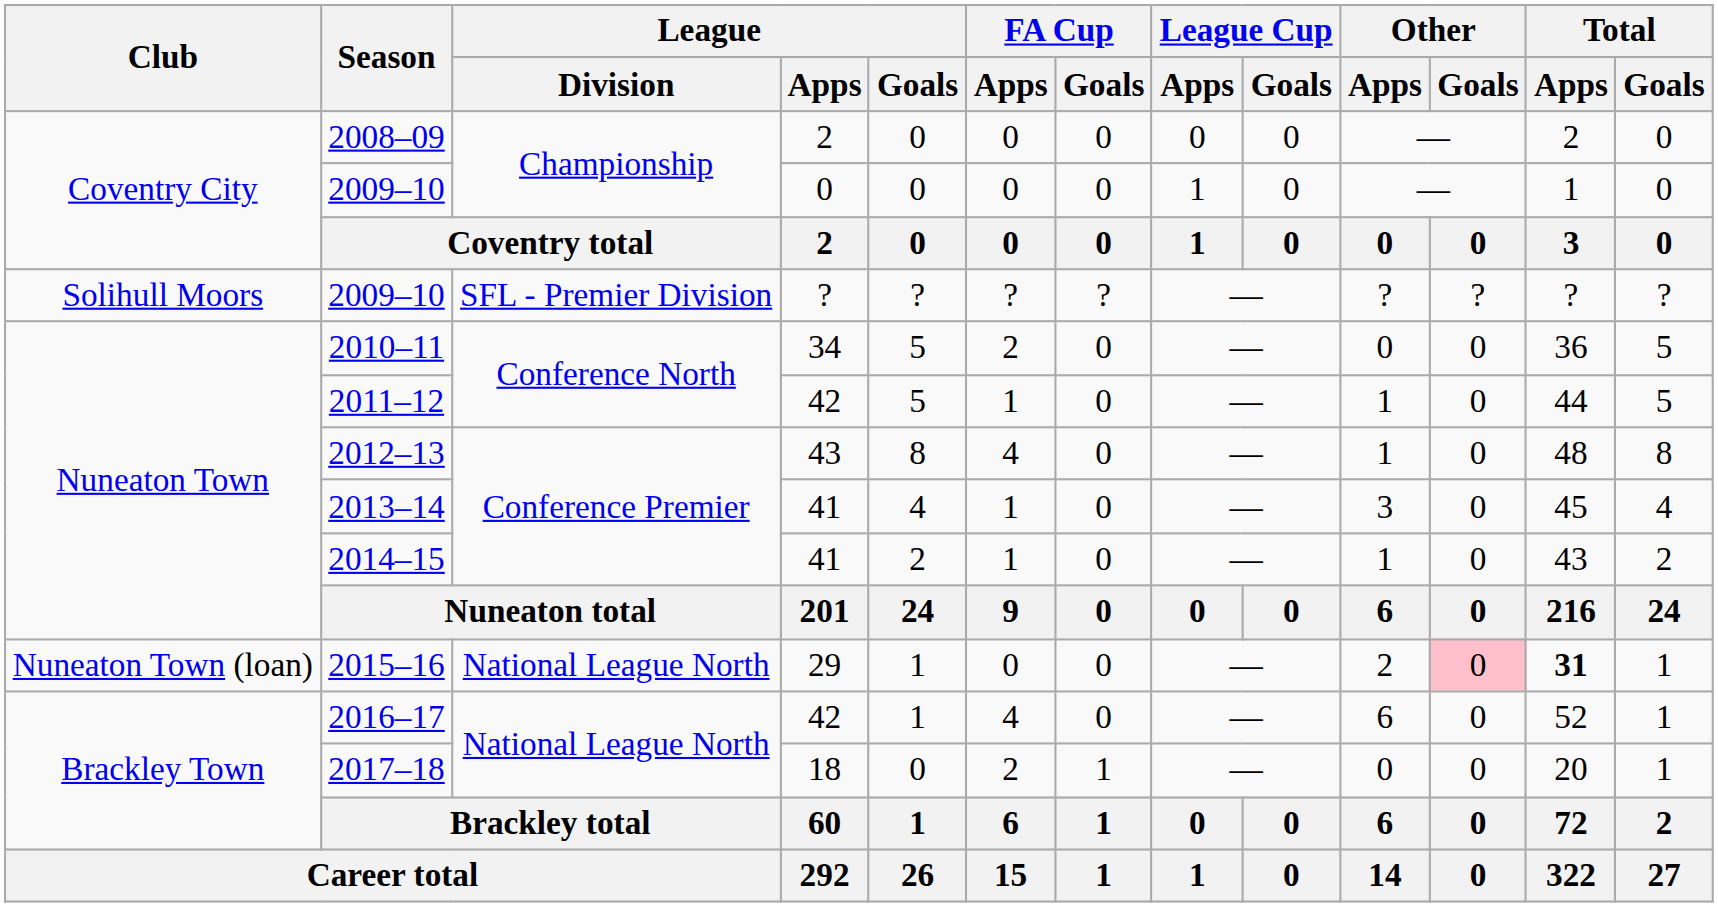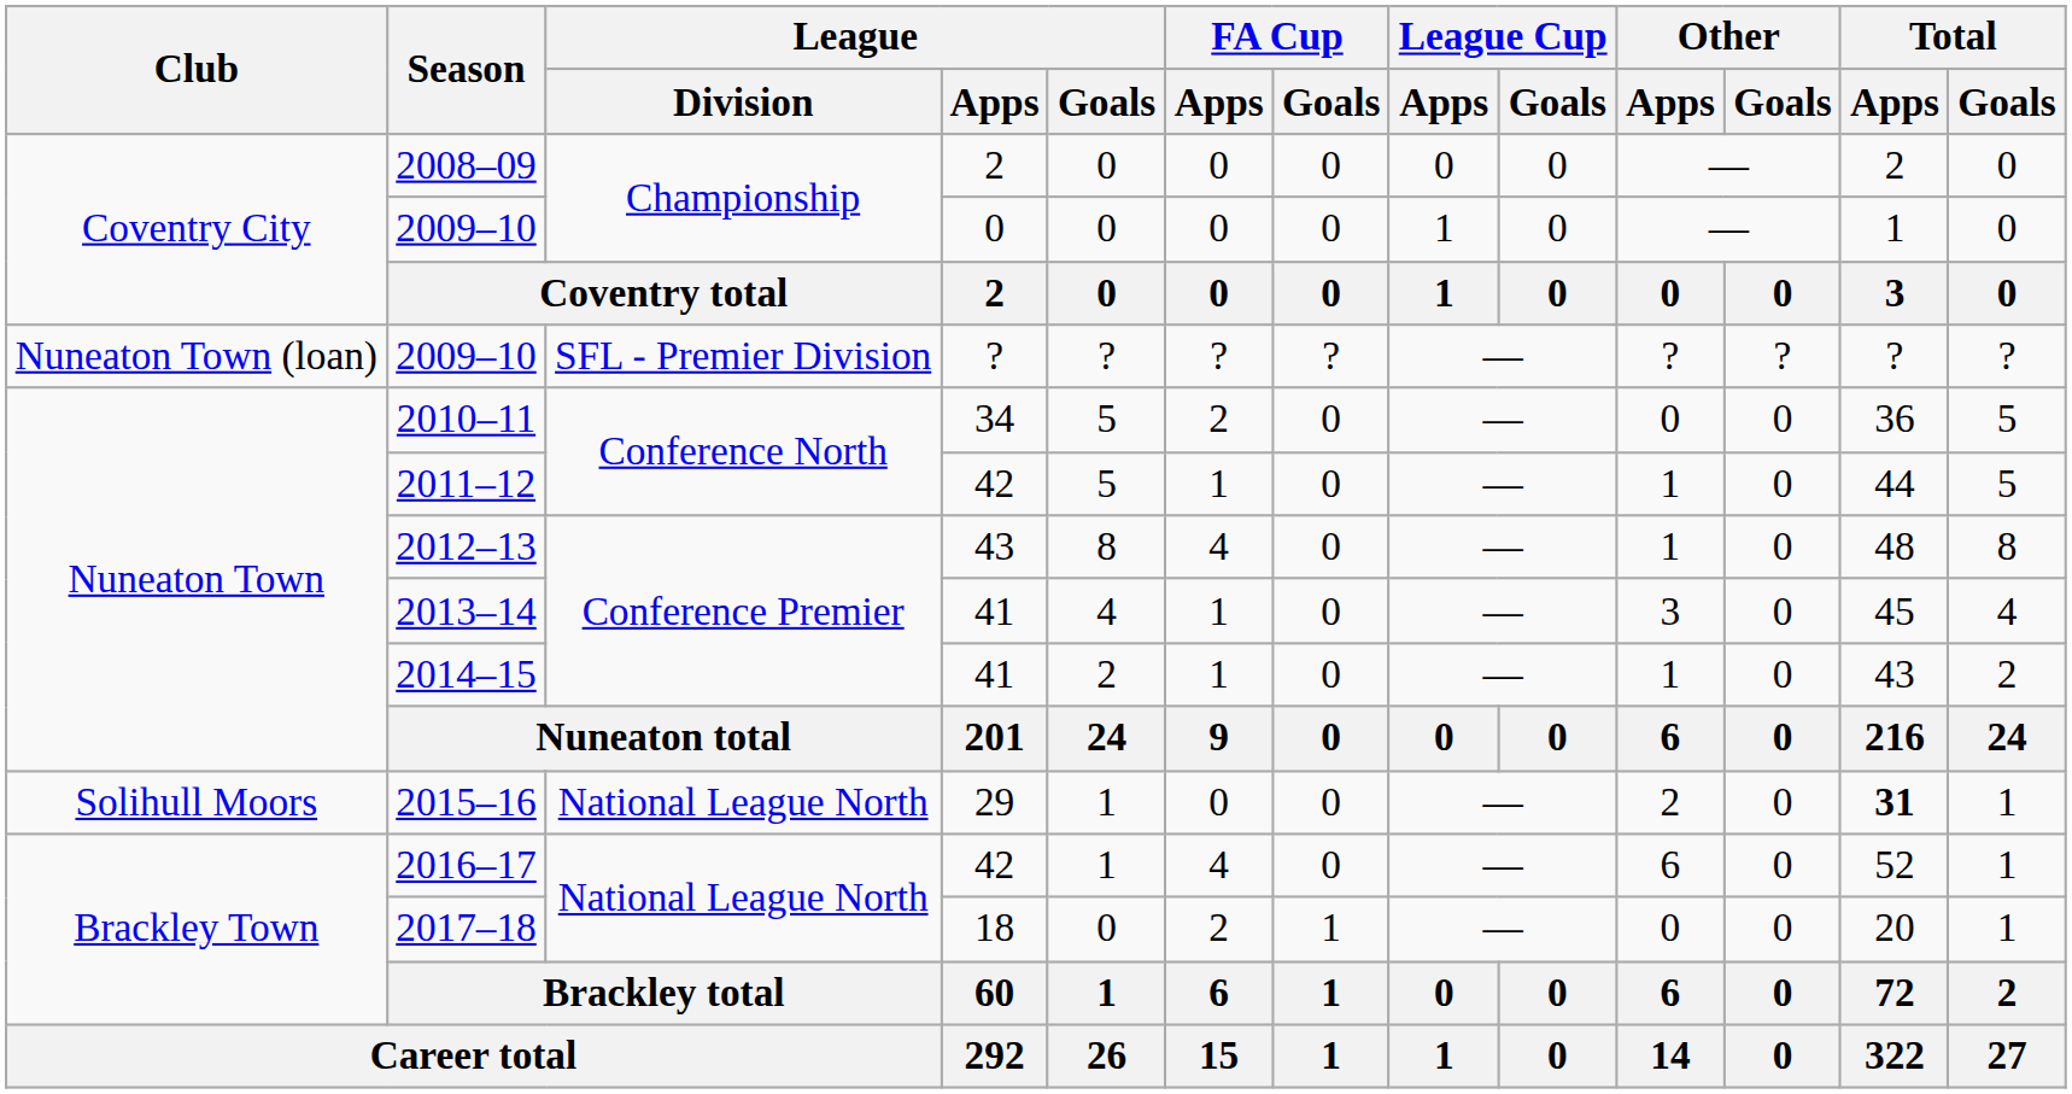 <table class=wikitable style="text-align: center">
 <tr>
 <th rowspan=2>Club</th>
 <th rowspan=2>Season</th>
 <th colspan=3>League</th>
 <th colspan=2><a href='#'>FA Cup</a></th>
 <th colspan=2><a href='#'>League Cup</a></th>
 <th colspan=2>Other</th>
 <th colspan=2>Total</th>
 </tr>
 <tr>
 <th>Division</th>
 <th>Apps</th>
 <th>Goals</th>
 <th>Apps</th>
 <th>Goals</th>
 <th>Apps</th>
 <th>Goals</th>
 <th>Apps</th>
 <th>Goals</th>
 <th>Apps</th>
 <th>Goals</th>
 </tr>
 <tr>
 <td rowspan="3"><a href='#'>Coventry City</a></td>
 <td><a href='#'>2008–09</a></td>
 <td rowspan="2"><a href='#'>Championship</a></td>
 <td>2</td>
 <td>0</td>
 <td>0</td>
 <td>0</td>
 <td>0</td>
 <td>0</td>
 <td colspan="2">—</td>
 <td>2</td>
 <td>0</td>
 </tr>
 <tr>
 <td><a href='#'>2009–10</a></td>
 <td>0</td>
 <td>0</td>
 <td>0</td>
 <td>0</td>
 <td>1</td>
 <td>0</td>
 <td colspan="2">—</td>
 <td>1</td>
 <td>0</td>
 </tr>
 <tr>
 <th colspan="2">Coventry total</th>
 <th>2</th>
 <th>0</th>
 <th>0</th>
 <th>0</th>
 <th>1</th>
 <th>0</th>
 <th>0</th>
 <th>0</th>
 <th>3</th>
 <th>0</th>
 </tr>
 <tr>
-<td><a href='#'>Solihull Moors</a></td>
+<td><a href='#'>Nuneaton Town</a> (loan)</td>
 <td><a href='#'>2009–10</a></td>
 <td><a href='#'>SFL - Premier Division</a></td>
 <td>?</td>
 <td>?</td>
 <td>?</td>
 <td>?</td>
 <td colspan="2">—</td>
 <td>?</td>
 <td>?</td>
 <td>?</td>
 <td>?</td>
 </tr>
 <tr>
 <td rowspan="6"><a href='#'>Nuneaton Town</a></td>
 <td><a href='#'>2010–11</a></td>
 <td rowspan="2"><a href='#'>Conference North</a></td>
 <td>34</td>
 <td>5</td>
 <td>2</td>
 <td>0</td>
 <td colspan="2">—</td>
 <td>0</td>
 <td>0</td>
 <td>36</td>
 <td>5</td>
 </tr>
 <tr>
 <td><a href='#'>2011–12</a></td>
 <td>42</td>
 <td>5</td>
 <td>1</td>
 <td>0</td>
 <td colspan="2">—</td>
 <td>1</td>
 <td>0</td>
 <td>44</td>
 <td>5</td>
 </tr>
 <tr>
 <td><a href='#'>2012–13</a></td>
 <td rowspan="3"><a href='#'>Conference Premier</a></td>
 <td>43</td>
 <td>8</td>
 <td>4</td>
 <td>0</td>
 <td colspan="2">—</td>
 <td>1</td>
 <td>0</td>
 <td>48</td>
 <td>8</td>
 </tr>
 <tr>
 <td><a href='#'>2013–14</a></td>
 <td>41</td>
 <td>4</td>
 <td>1</td>
 <td>0</td>
 <td colspan="2">—</td>
 <td>3</td>
 <td>0</td>
 <td>45</td>
 <td>4</td>
 </tr>
 <tr>
 <td><a href='#'>2014–15</a></td>
 <td>41</td>
 <td>2</td>
 <td>1</td>
 <td>0</td>
 <td colspan="2">—</td>
 <td>1</td>
 <td>0</td>
 <td>43</td>
 <td>2</td>
 </tr>
 <tr>
 <th colspan="2">Nuneaton total</th>
 <th>201</th>
 <th>24</th>
 <th>9</th>
 <th>0</th>
 <th>0</th>
 <th>0</th>
 <th>6</th>
 <th>0</th>
 <th>216</th>
 <th>24</th>
 </tr>
 <tr>
-<td><a href='#'>Nuneaton Town</a> (loan)</td>
+<td><a href='#'>Solihull Moors</a></td>
 <td><a href='#'>2015–16</a></td>
 <td><a href='#'>National League North</a></td>
 <td>29</td>
 <td>1</td>
 <td>0</td>
 <td>0</td>
 <td colspan="2">—</td>
 <td>2</td>
-<td style="background: pink;">0</td>
+<td>0</td>
 <td><strong>31</strong></td>
 <td>1</td>
 </tr>
 <tr>
 <td rowspan="3"><a href='#'>Brackley Town</a></td>
 <td><a href='#'>2016–17</a></td>
 <td rowspan="2"><a href='#'>National League North</a></td>
 <td>42</td>
 <td>1</td>
 <td>4</td>
 <td>0</td>
 <td colspan="2">—</td>
 <td>6</td>
 <td>0</td>
 <td>52</td>
 <td>1</td>
 </tr>
 <tr>
 <td><a href='#'>2017–18</a></td>
 <td>18</td>
 <td>0</td>
 <td>2</td>
 <td>1</td>
 <td colspan="2">—</td>
 <td>0</td>
 <td>0</td>
 <td>20</td>
 <td>1</td>
 </tr>
 <tr>
 <th colspan="2">Brackley total</th>
 <th>60</th>
 <th>1</th>
 <th>6</th>
 <th>1</th>
 <th>0</th>
 <th>0</th>
 <th>6</th>
 <th>0</th>
 <th>72</th>
 <th>2</th>
 </tr>
 <tr>
 <th colspan="3">Career total</th>
 <th>292</th>
 <th>26</th>
 <th>15</th>
 <th>1</th>
 <th>1</th>
 <th>0</th>
 <th>14</th>
 <th>0</th>
 <th>322</th>
 <th>27</th>
 </tr>
 </table>
